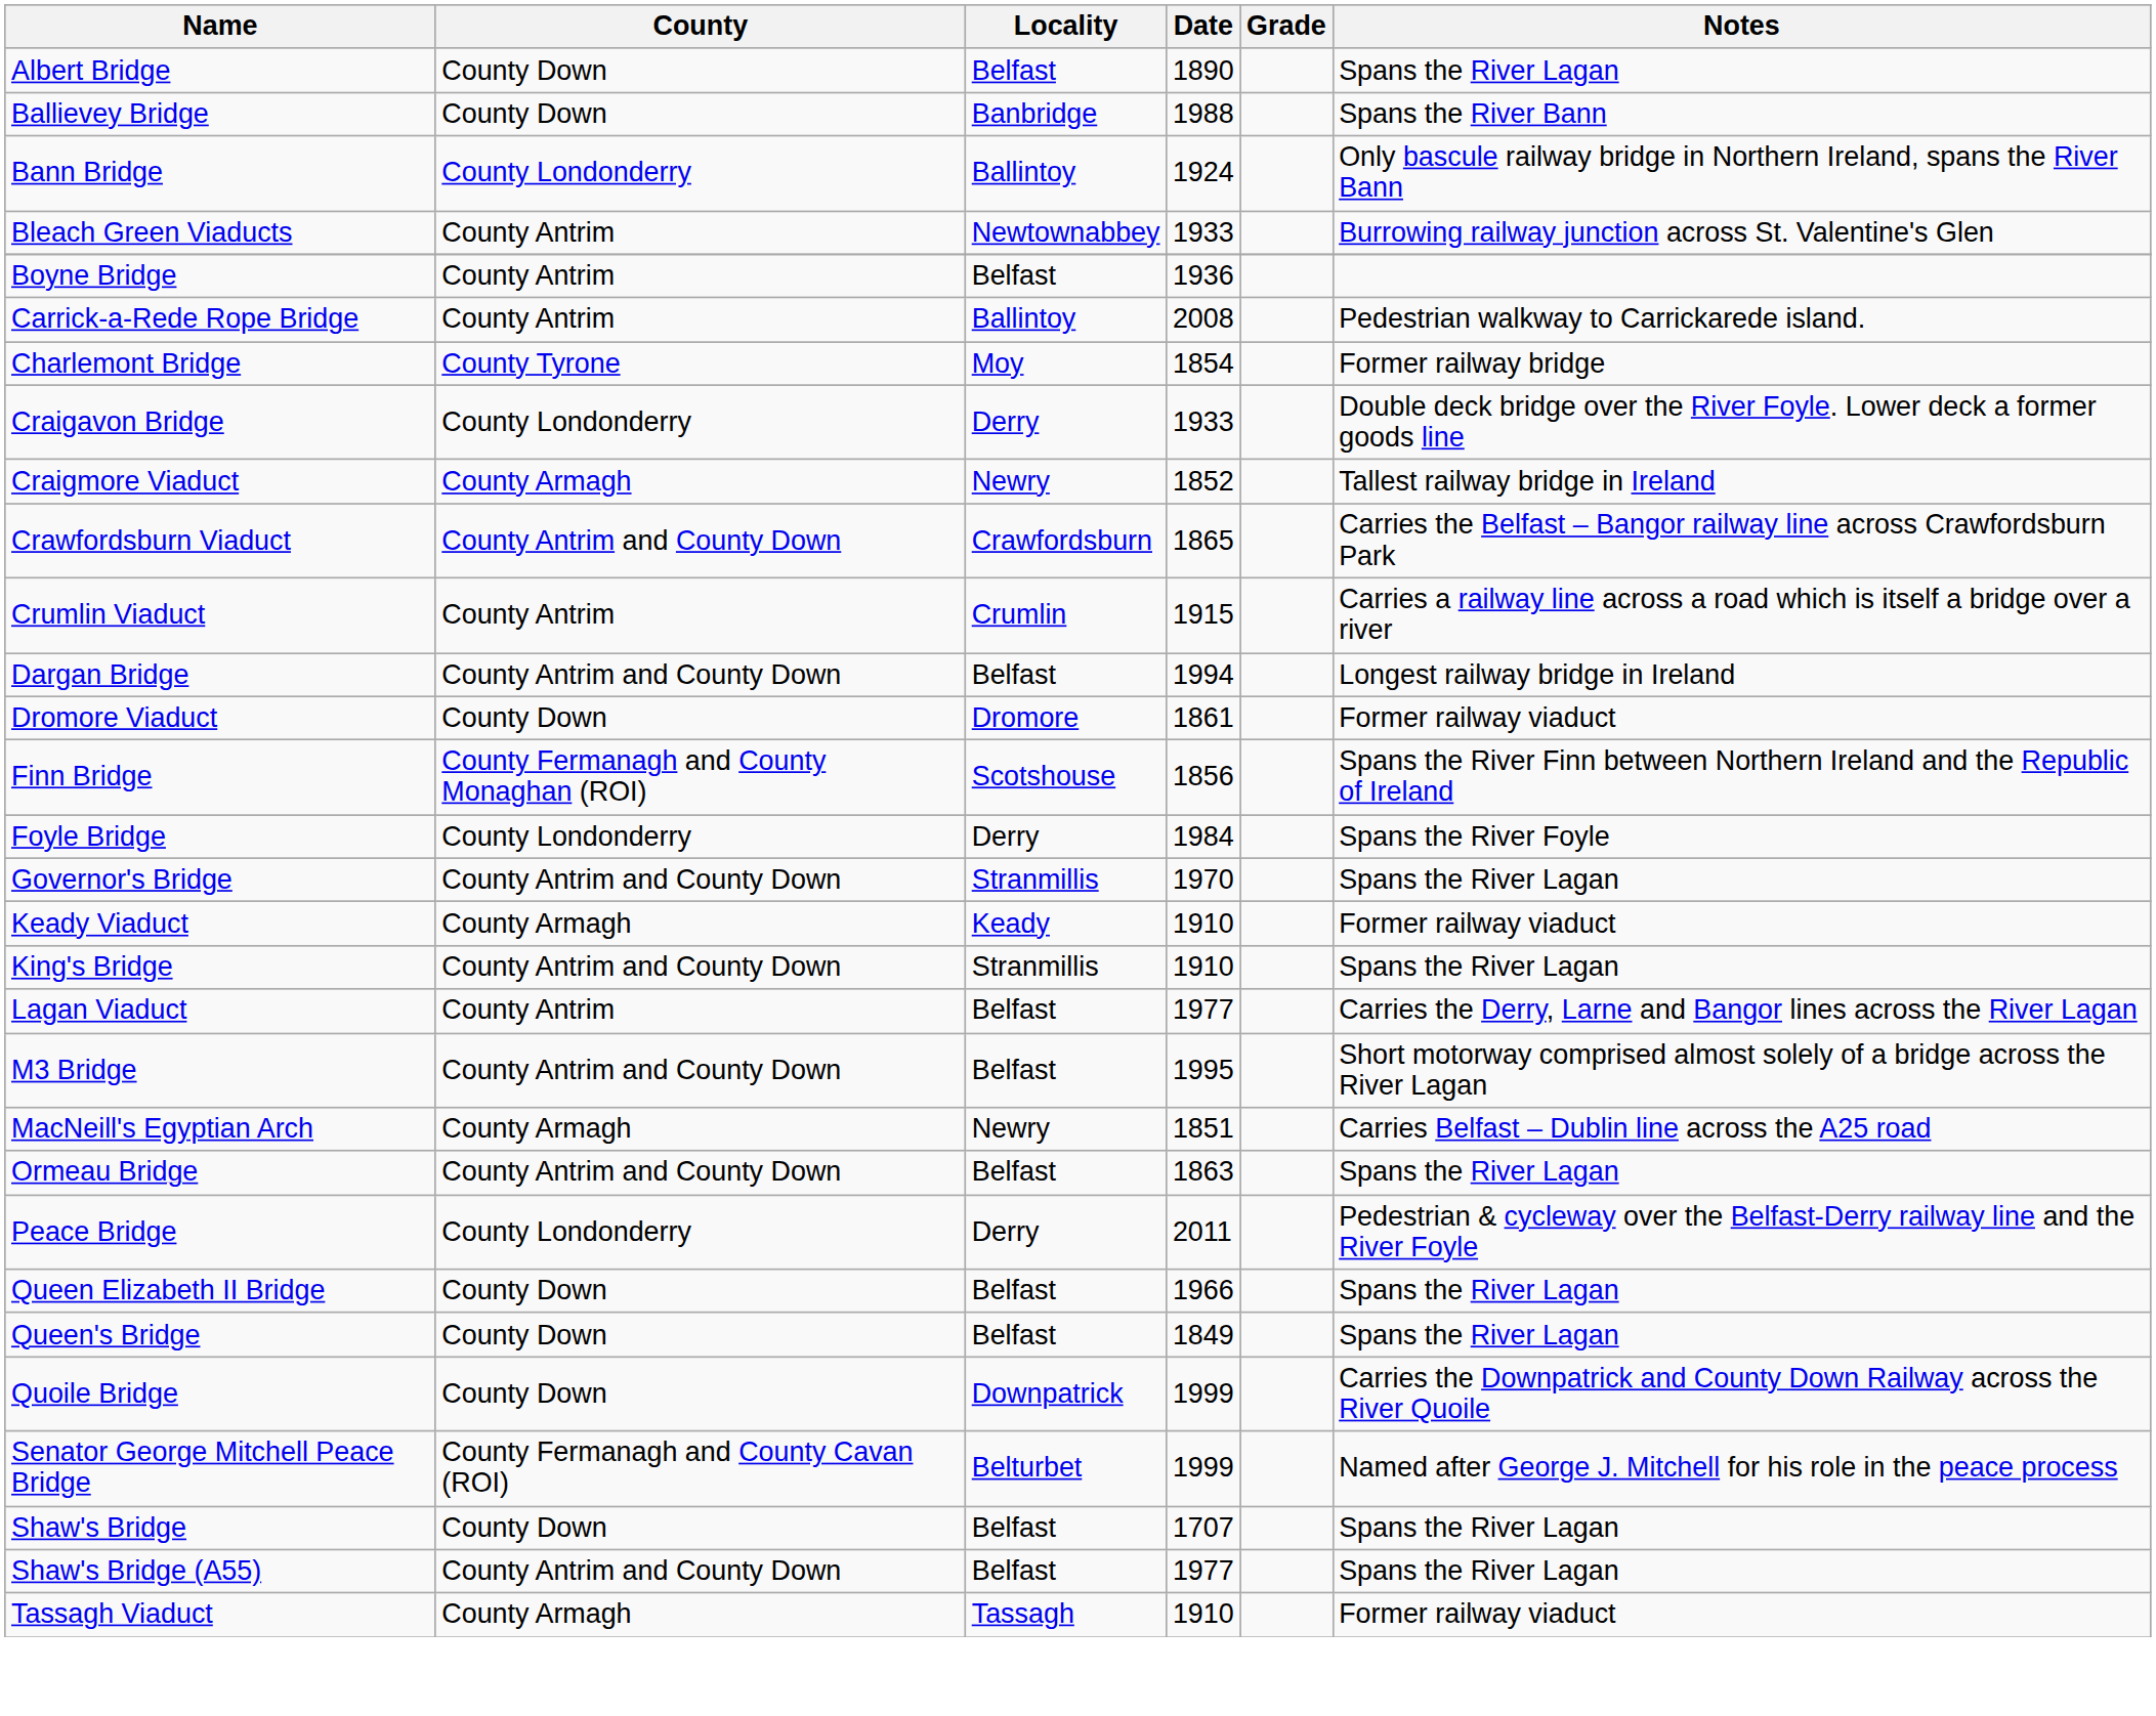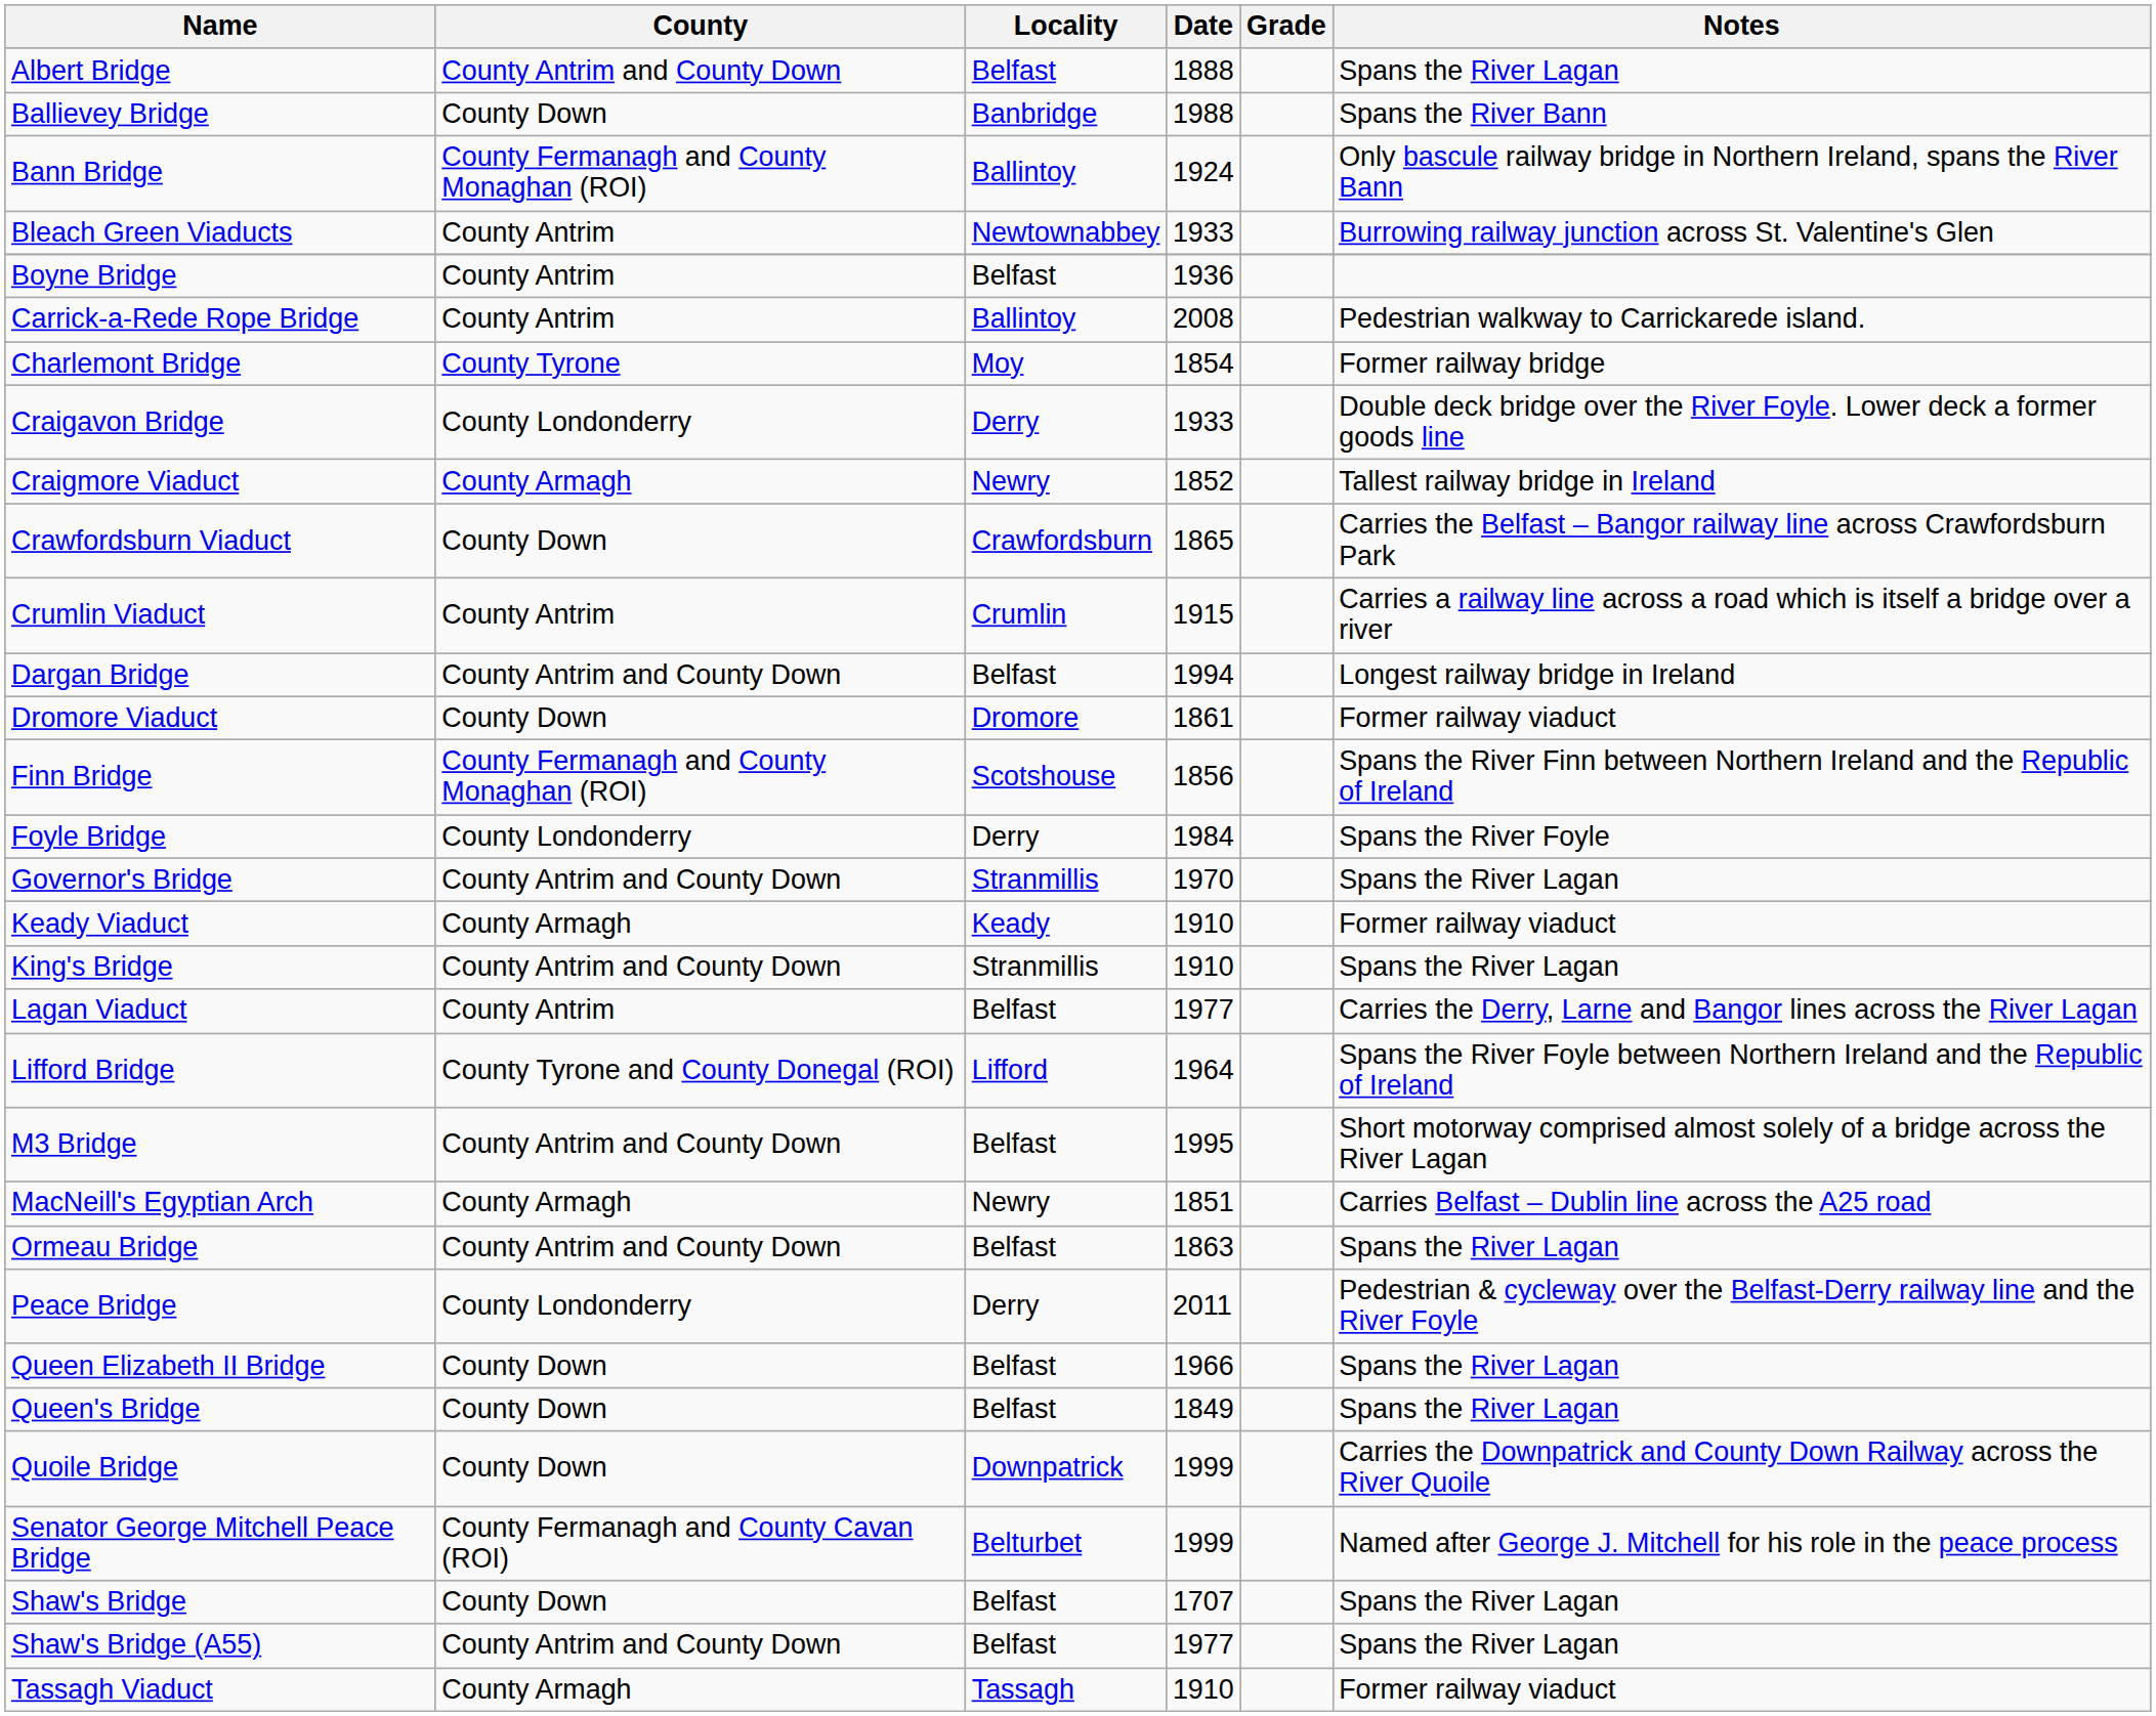 <table class="wikitable sortable">
 <tr>
 <th>Name</th>
 <th>County</th>
 <th>Locality</th>
 <th>Date</th>
 <th>Grade</th>
 <th class="unsortable">Notes</th>
 </tr>
 <tr>
 <td><a href='#'>Albert Bridge</a></td>
-<td>County Down</td>
+<td><a href='#'>County Antrim</a> and <a href='#'>County Down</a></td>
 <td><a href='#'>Belfast</a></td>
-<td>1890</td>
+<td>1888</td>
 <td></td>
 <td>Spans the <a href='#'>River Lagan</a></td>
 </tr>
 <tr>
 <td><a href='#'>Ballievey Bridge</a></td>
 <td>County Down</td>
 <td><a href='#'>Banbridge</a></td>
 <td>1988</td>
 <td></td>
 <td>Spans the <a href='#'>River Bann</a></td>
 </tr>
 <tr>
 <td><a href='#'>Bann Bridge</a></td>
-<td><a href='#'>County Londonderry</a></td>
+<td><a href='#'>County Fermanagh</a> and <a href='#'>County Monaghan</a> (ROI)</td>
 <td><a href='#'>Ballintoy</a></td>
 <td>1924</td>
 <td></td>
 <td>Only <a href='#'>bascule</a> railway bridge in Northern Ireland, spans the <a href='#'>River Bann</a></td>
 </tr>
 <tr>
 <td><a href='#'>Bleach Green Viaducts</a></td>
 <td>County Antrim</td>
 <td><a href='#'>Newtownabbey</a></td>
 <td>1933</td>
 <td></td>
 <td><a href='#'>Burrowing railway junction</a> across St. Valentine's Glen</td>
 </tr>
 <tr>
 </tr>
 <tr>
 <td><a href='#'>Boyne Bridge</a></td>
 <td>County Antrim</td>
 <td>Belfast</td>
 <td>1936</td>
 <td></td>
 <td></td>
 </tr>
 <tr>
 <td><a href='#'>Carrick-a-Rede Rope Bridge</a></td>
 <td>County Antrim</td>
 <td><a href='#'>Ballintoy</a></td>
 <td>2008</td>
 <td></td>
 <td>Pedestrian walkway to Carrickarede island.</td>
 </tr>
 <tr>
 <td><a href='#'>Charlemont Bridge</a></td>
 <td><a href='#'>County Tyrone</a></td>
 <td><a href='#'>Moy</a></td>
 <td>1854</td>
 <td></td>
 <td>Former railway bridge</td>
 </tr>
 <tr>
 <td><a href='#'>Craigavon Bridge</a></td>
 <td>County Londonderry</td>
 <td><a href='#'>Derry</a></td>
 <td>1933</td>
 <td></td>
 <td>Double deck bridge over the <a href='#'>River Foyle</a>. Lower deck a former goods <a href='#'>line</a></td>
 </tr>
 <tr>
 <td><a href='#'>Craigmore Viaduct</a></td>
 <td><a href='#'>County Armagh</a></td>
 <td><a href='#'>Newry</a></td>
 <td>1852</td>
 <td></td>
 <td>Tallest railway bridge in <a href='#'>Ireland</a></td>
 </tr>
 <tr>
 <td><a href='#'>Crawfordsburn Viaduct</a></td>
-<td><a href='#'>County Antrim</a> and <a href='#'>County Down</a></td>
+<td>County Down</td>
 <td><a href='#'>Crawfordsburn</a></td>
 <td>1865</td>
 <td></td>
 <td>Carries the <a href='#'>Belfast – Bangor railway line</a> across Crawfordsburn Park</td>
 </tr>
 <tr>
 <td><a href='#'>Crumlin Viaduct</a></td>
 <td>County Antrim</td>
 <td><a href='#'>Crumlin</a></td>
 <td>1915</td>
 <td></td>
 <td>Carries a <a href='#'>railway line</a> across a road which is itself a bridge over a river</td>
 </tr>
 <tr>
 <td><a href='#'>Dargan Bridge</a></td>
 <td>County Antrim and County Down</td>
 <td>Belfast</td>
 <td>1994</td>
 <td></td>
 <td>Longest railway bridge in Ireland</td>
 </tr>
 <tr>
 <td><a href='#'>Dromore Viaduct</a></td>
 <td>County Down</td>
 <td><a href='#'>Dromore</a></td>
 <td>1861</td>
 <td></td>
 <td>Former railway viaduct</td>
 </tr>
 <tr>
 <td><a href='#'>Finn Bridge</a></td>
 <td><a href='#'>County Fermanagh</a> and <a href='#'>County Monaghan</a> (ROI)</td>
 <td><a href='#'>Scotshouse</a></td>
 <td>1856</td>
 <td></td>
 <td>Spans the River Finn between Northern Ireland and the <a href='#'>Republic of Ireland</a></td>
 </tr>
 <tr>
 <td><a href='#'>Foyle Bridge</a></td>
 <td>County Londonderry</td>
 <td>Derry</td>
 <td>1984</td>
 <td></td>
 <td>Spans the River Foyle</td>
 </tr>
 <tr>
 <td><a href='#'>Governor's Bridge</a></td>
 <td>County Antrim and County Down</td>
 <td><a href='#'>Stranmillis</a></td>
 <td>1970</td>
 <td></td>
 <td>Spans the River Lagan</td>
 </tr>
 <tr>
 <td><a href='#'>Keady Viaduct</a></td>
 <td>County Armagh</td>
 <td><a href='#'>Keady</a></td>
 <td>1910</td>
 <td></td>
 <td>Former railway viaduct</td>
 </tr>
 <tr>
 <td><a href='#'>King's Bridge</a></td>
 <td>County Antrim and County Down</td>
 <td>Stranmillis</td>
 <td>1910</td>
 <td></td>
 <td>Spans the River Lagan</td>
 </tr>
 <tr>
 <td><a href='#'>Lagan Viaduct</a></td>
 <td>County Antrim</td>
 <td>Belfast</td>
 <td>1977</td>
 <td></td>
 <td>Carries the <a href='#'>Derry</a>, <a href='#'>Larne</a> and <a href='#'>Bangor</a> lines across the <a href='#'>River Lagan</a></td>
+</tr>
+<tr |>
+<td><a href='#'>Lifford Bridge</a></td>
+<td>County Tyrone and <a href='#'>County Donegal</a> (ROI)</td>
+<td><a href='#'>Lifford</a></td>
+<td>1964</td>
+<td></td>
+<td>Spans the River Foyle between Northern Ireland and the <a href='#'>Republic of Ireland</a></td>
 </tr>
 <tr>
 <td><a href='#'>M3 Bridge</a></td>
 <td>County Antrim and County Down</td>
 <td>Belfast</td>
 <td>1995</td>
 <td></td>
 <td>Short motorway comprised almost solely of a bridge across the River Lagan</td>
 </tr>
 <tr>
 <td><a href='#'>MacNeill's Egyptian Arch</a></td>
 <td>County Armagh</td>
 <td>Newry</td>
 <td>1851</td>
 <td></td>
 <td>Carries <a href='#'>Belfast – Dublin line</a> across the <a href='#'>A25 road</a></td>
 </tr>
 <tr>
 <td><a href='#'>Ormeau Bridge</a></td>
 <td>County Antrim and County Down</td>
 <td>Belfast</td>
 <td>1863</td>
 <td></td>
 <td>Spans the <a href='#'>River Lagan</a></td>
 </tr>
 <tr>
 <td><a href='#'>Peace Bridge</a></td>
 <td>County Londonderry</td>
 <td>Derry</td>
 <td>2011</td>
 <td></td>
 <td>Pedestrian & <a href='#'>cycleway</a> over the <a href='#'>Belfast-Derry railway line</a> and the <a href='#'>River Foyle</a></td>
 </tr>
 <tr>
 <td><a href='#'>Queen Elizabeth II Bridge</a></td>
 <td>County Down</td>
 <td>Belfast</td>
 <td>1966</td>
 <td></td>
 <td>Spans the <a href='#'>River Lagan</a></td>
 </tr>
 <tr>
 <td><a href='#'>Queen's Bridge</a></td>
 <td>County Down</td>
 <td>Belfast</td>
 <td>1849</td>
 <td></td>
 <td>Spans the <a href='#'>River Lagan</a></td>
 </tr>
 <tr>
 <td><a href='#'>Quoile Bridge</a></td>
 <td>County Down</td>
 <td><a href='#'>Downpatrick</a></td>
 <td>1999</td>
 <td></td>
 <td>Carries the <a href='#'>Downpatrick and County Down Railway</a> across the <a href='#'>River Quoile</a></td>
 </tr>
 <tr>
 <td><a href='#'>Senator George Mitchell Peace Bridge</a></td>
 <td>County Fermanagh and <a href='#'>County Cavan</a> (ROI)</td>
 <td><a href='#'>Belturbet</a></td>
 <td>1999</td>
 <td></td>
 <td>Named after <a href='#'>George J. Mitchell</a> for his role in the <a href='#'>peace process</a></td>
 </tr>
 <tr>
 <td><a href='#'>Shaw's Bridge</a></td>
 <td>County Down</td>
 <td>Belfast</td>
 <td>1707</td>
 <td></td>
 <td>Spans the River Lagan</td>
 </tr>
 <tr>
 <td><a href='#'>Shaw's Bridge (A55)</a></td>
 <td>County Antrim and County Down</td>
 <td>Belfast</td>
 <td>1977</td>
 <td></td>
 <td>Spans the River Lagan</td>
 </tr>
 <tr>
 <td><a href='#'>Tassagh Viaduct</a></td>
 <td>County Armagh</td>
 <td><a href='#'>Tassagh</a></td>
 <td>1910</td>
 <td></td>
 <td>Former railway viaduct</td>
 </tr>
 </table>
